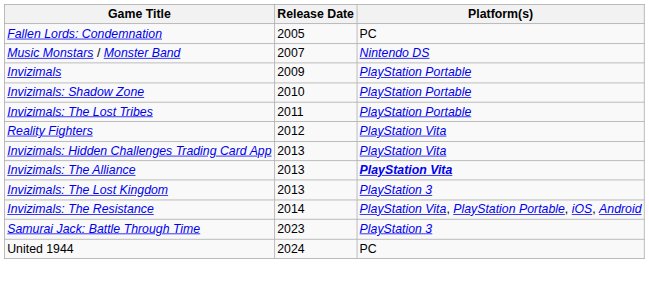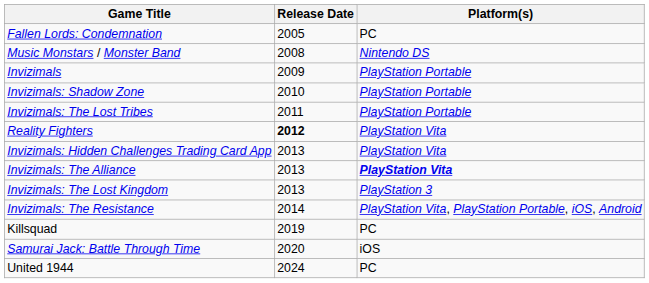 <table class="wikitable">
 <tr>
 <th>Game Title</th>
 <th>Release Date</th>
 <th>Platform(s)</th>
 </tr>
 <tr>
 <td><em><a href='#'>Fallen Lords: Condemnation</a></em></td>
 <td>2005</td>
 <td>PC</td>
 </tr>
 <tr>
 <td><em><a href='#'>Music Monstars</a></em> / <em><a href='#'>Monster Band</a></em></td>
-<td>2007</td>
+<td>2008</td>
 <td><em><a href='#'>Nintendo DS</a></em></td>
 </tr>
 <tr>
 <td><em><a href='#'>Invizimals</a></em></td>
 <td>2009</td>
 <td><em><a href='#'>PlayStation Portable</a></em></td>
 </tr>
 <tr>
 <td><em><a href='#'>Invizimals: Shadow Zone</a></em></td>
 <td>2010</td>
 <td><em><a href='#'>PlayStation Portable</a></em></td>
 </tr>
 <tr>
 <td><em><a href='#'>Invizimals: The Lost Tribes</a></em></td>
 <td>2011</td>
 <td><em><a href='#'>PlayStation Portable</a></em></td>
 </tr>
 <tr>
 <td><em><a href='#'>Reality Fighters</a></em></td>
-<td>2012</td>
+<td><strong>2012</strong></td>
 <td><em><a href='#'>PlayStation Vita</a></em></td>
 </tr>
 <tr>
 <td><em><a href='#'>Invizimals: Hidden Challenges Trading Card App</a></em></td>
 <td>2013</td>
 <td><em><a href='#'>PlayStation Vita</a></em></td>
 </tr>
 <tr>
 <td><em><a href='#'>Invizimals: The Alliance</a></em></td>
 <td>2013</td>
 <td><strong><em><a href='#'>PlayStation Vita</a></em></strong></td>
 </tr>
 <tr>
 <td><em><a href='#'>Invizimals: The Lost Kingdom</a></em></td>
 <td>2013</td>
 <td><em><a href='#'>PlayStation 3</a></em></td>
 </tr>
 <tr>
 <td><em><a href='#'>Invizimals: The Resistance</a></em></td>
 <td>2014</td>
 <td><em><a href='#'>PlayStation Vita</a></em>, <em><a href='#'>PlayStation Portable</a></em>, <em><a href='#'>iOS</a></em>, <em><a href='#'>Android</a></em></td>
 </tr>
 <tr>
+<td>Killsquad</td>
+<td>2019</td>
+<td>PC</td>
+</tr>
+<tr>
 <td><em><a href='#'>Samurai Jack: Battle Through Time</a></em></td>
-<td>2023</td>
-<td><em><a href='#'>PlayStation 3</a></em></td>
+<td>2020</td>
+<td>iOS</td>
 </tr>
 <tr>
 <td>United 1944</td>
 <td>2024</td>
 <td>PC</td>
 </tr>
 </table>
